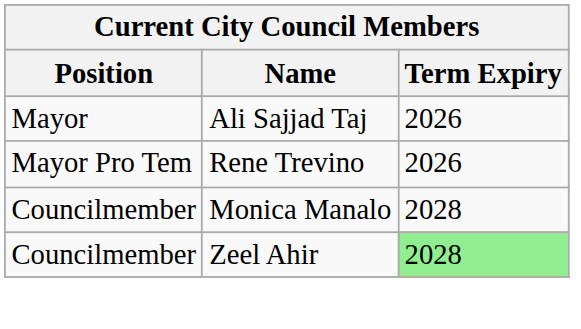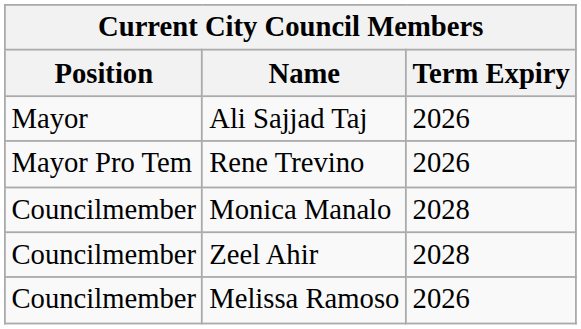 <table class="wikitable">
 <tr>
 <th colspan="3">Current City Council Members</th>
 </tr>
 <tr>
 <th>Position</th>
 <th>Name</th>
 <th>Term Expiry</th>
 </tr>
 <tr>
 <td>Mayor</td>
 <td>Ali Sajjad Taj</td>
 <td>2026</td>
 </tr>
 <tr>
 <td>Mayor Pro Tem</td>
 <td>Rene Trevino</td>
 <td>2026</td>
 </tr>
 <tr>
 <td>Councilmember</td>
 <td>Monica Manalo</td>
 <td>2028</td>
 </tr>
 <tr>
 <td>Councilmember</td>
 <td>Zeel Ahir</td>
-<td style="background: lightgreen;">2028</td>
+<td>2028</td>
+</tr>
+<tr>
+<td>Councilmember</td>
+<td>Melissa Ramoso</td>
+<td>2026</td>
 </tr>
 </table>
